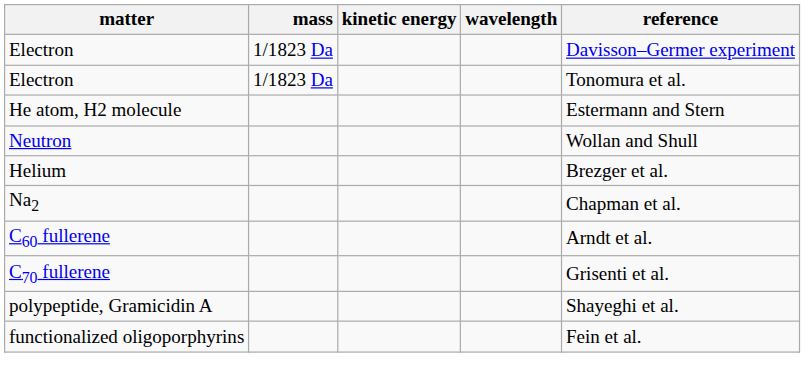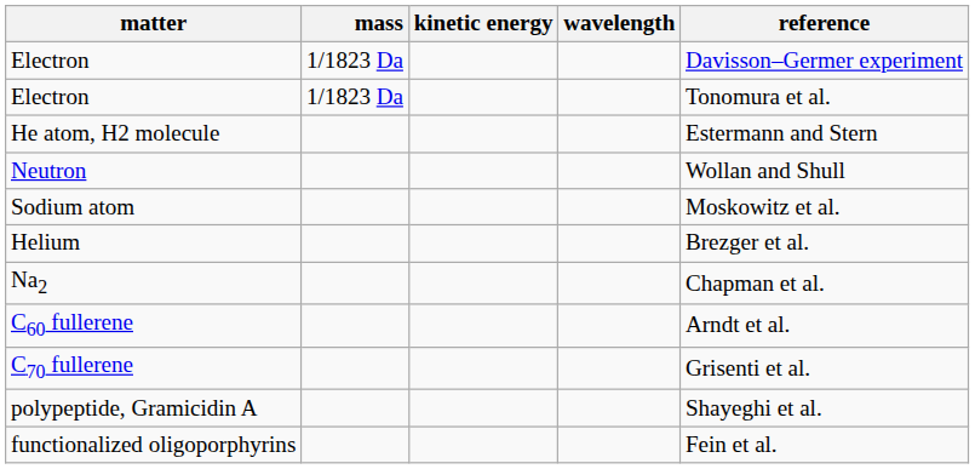 <table class="wikitable">
 <tr>
 <th>matter</th>
 <th style=text-align:right>mass</th>
 <th style=text-align:right>kinetic energy</th>
 <th style=text-align:right>wavelength</th>
 <th>reference</th>
 </tr>
 <tr>
 <td>Electron</td>
 <td style=text-align:right>1/1823 <a href='#'>Da</a></td>
 <td style=text-align:right></td>
 <td style=text-align:right></td>
 <td><a href='#'>Davisson–Germer experiment</a></td>
 </tr>
 <tr>
 <td>Electron</td>
 <td style=text-align:right>1/1823 <a href='#'>Da</a></td>
 <td style=text-align:right></td>
 <td style=text-align:right></td>
 <td>Tonomura et al.</td>
 </tr>
 <tr>
 <td>He atom, H2 molecule</td>
 <td style=text-align:right></td>
 <td></td>
 <td style=text-align:right></td>
 <td>Estermann and Stern</td>
 </tr>
 <tr>
 <td><a href='#'>Neutron</a></td>
 <td style="text-align:right"></td>
 <td style="text-align:right"></td>
 <td style="text-align:right"></td>
 <td>Wollan and Shull</td>
+</tr>
+<tr>
+<td>Sodium atom</td>
+<td style=text-align:right></td>
+<td></td>
+<td style=text-align:right></td>
+<td>Moskowitz et al.</td>
 </tr>
 <tr>
 <td>Helium</td>
 <td style="text-align:right"></td>
 <td style="text-align:right"></td>
 <td style="text-align:right"></td>
 <td>Brezger et al.</td>
 </tr>
 <tr>
 <td>Na<sub>2</sub></td>
 <td style="text-align:right"></td>
 <td style="text-align:right"></td>
 <td style="text-align:right"></td>
 <td>Chapman et al.</td>
 </tr>
 <tr>
 <td><a href='#'>C<sub>60</sub> fullerene</a></td>
 <td style=text-align:right></td>
 <td style=text-align:right></td>
 <td style=text-align:right></td>
 <td>Arndt et al.</td>
 </tr>
 <tr>
 <td><a href='#'>C<sub>70</sub> fullerene</a></td>
 <td style="text-align:right"></td>
 <td style="text-align:right"></td>
 <td style="text-align:right"></td>
 <td>Grisenti et al.</td>
 </tr>
 <tr>
 <td>polypeptide, Gramicidin A</td>
 <td style=text-align:right></td>
 <td></td>
 <td style=text-align:right></td>
 <td>Shayeghi et al.</td>
 </tr>
 <tr>
 <td>functionalized oligoporphyrins</td>
 <td style=text-align:right></td>
 <td style=text-align:right></td>
 <td style=text-align:right></td>
 <td>Fein et al.</td>
 </tr>
 </table>
